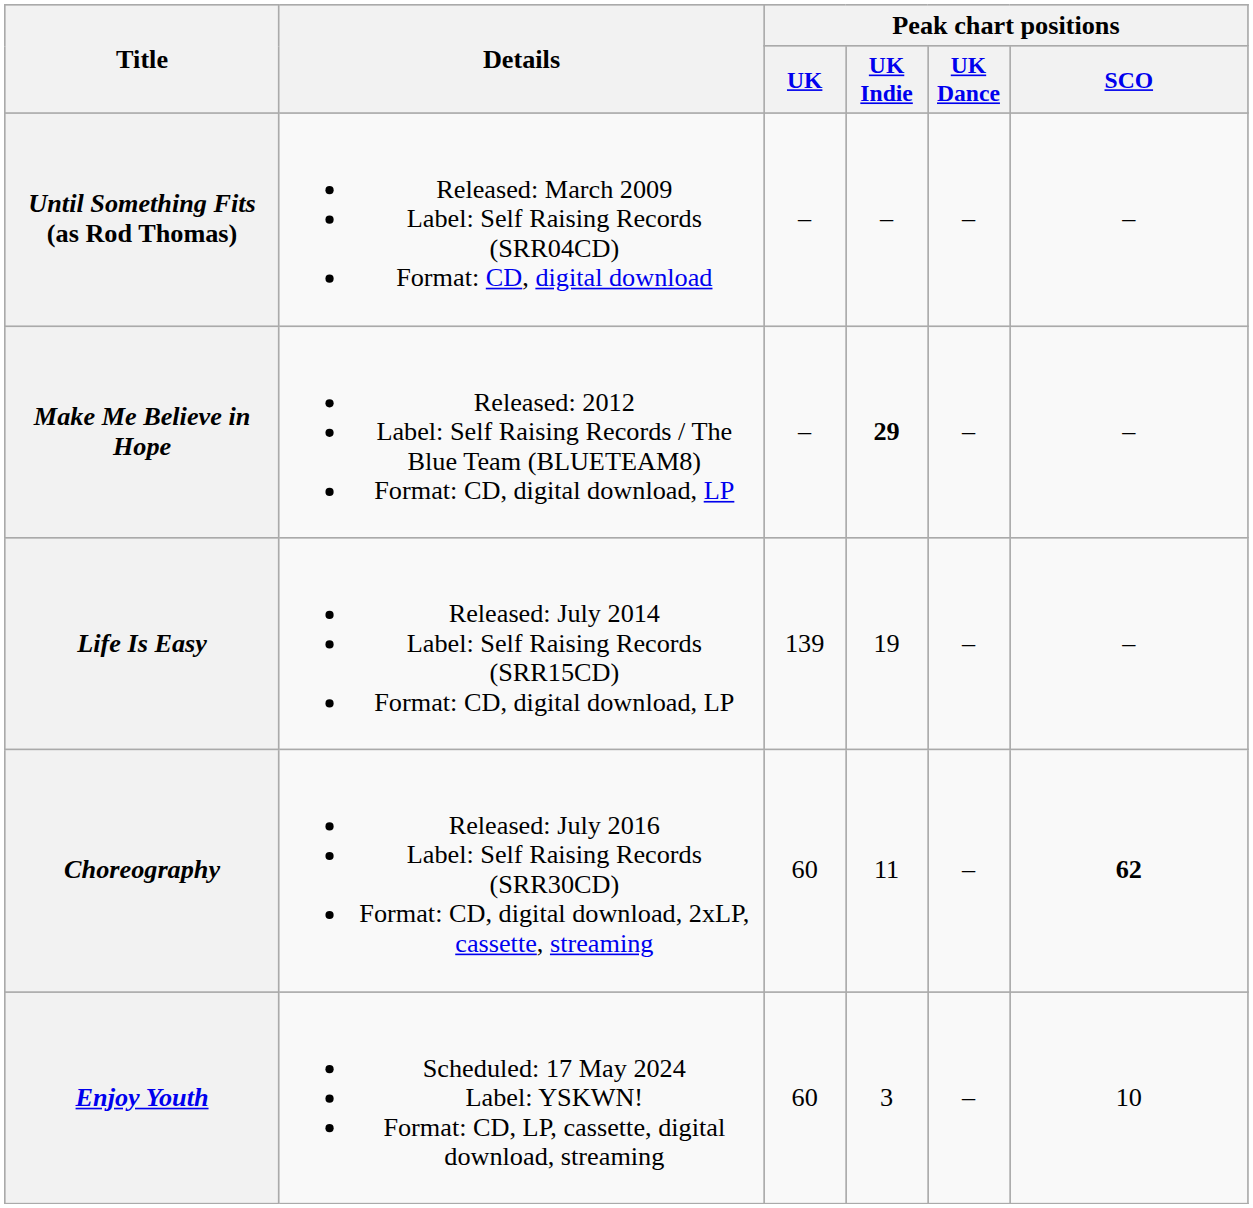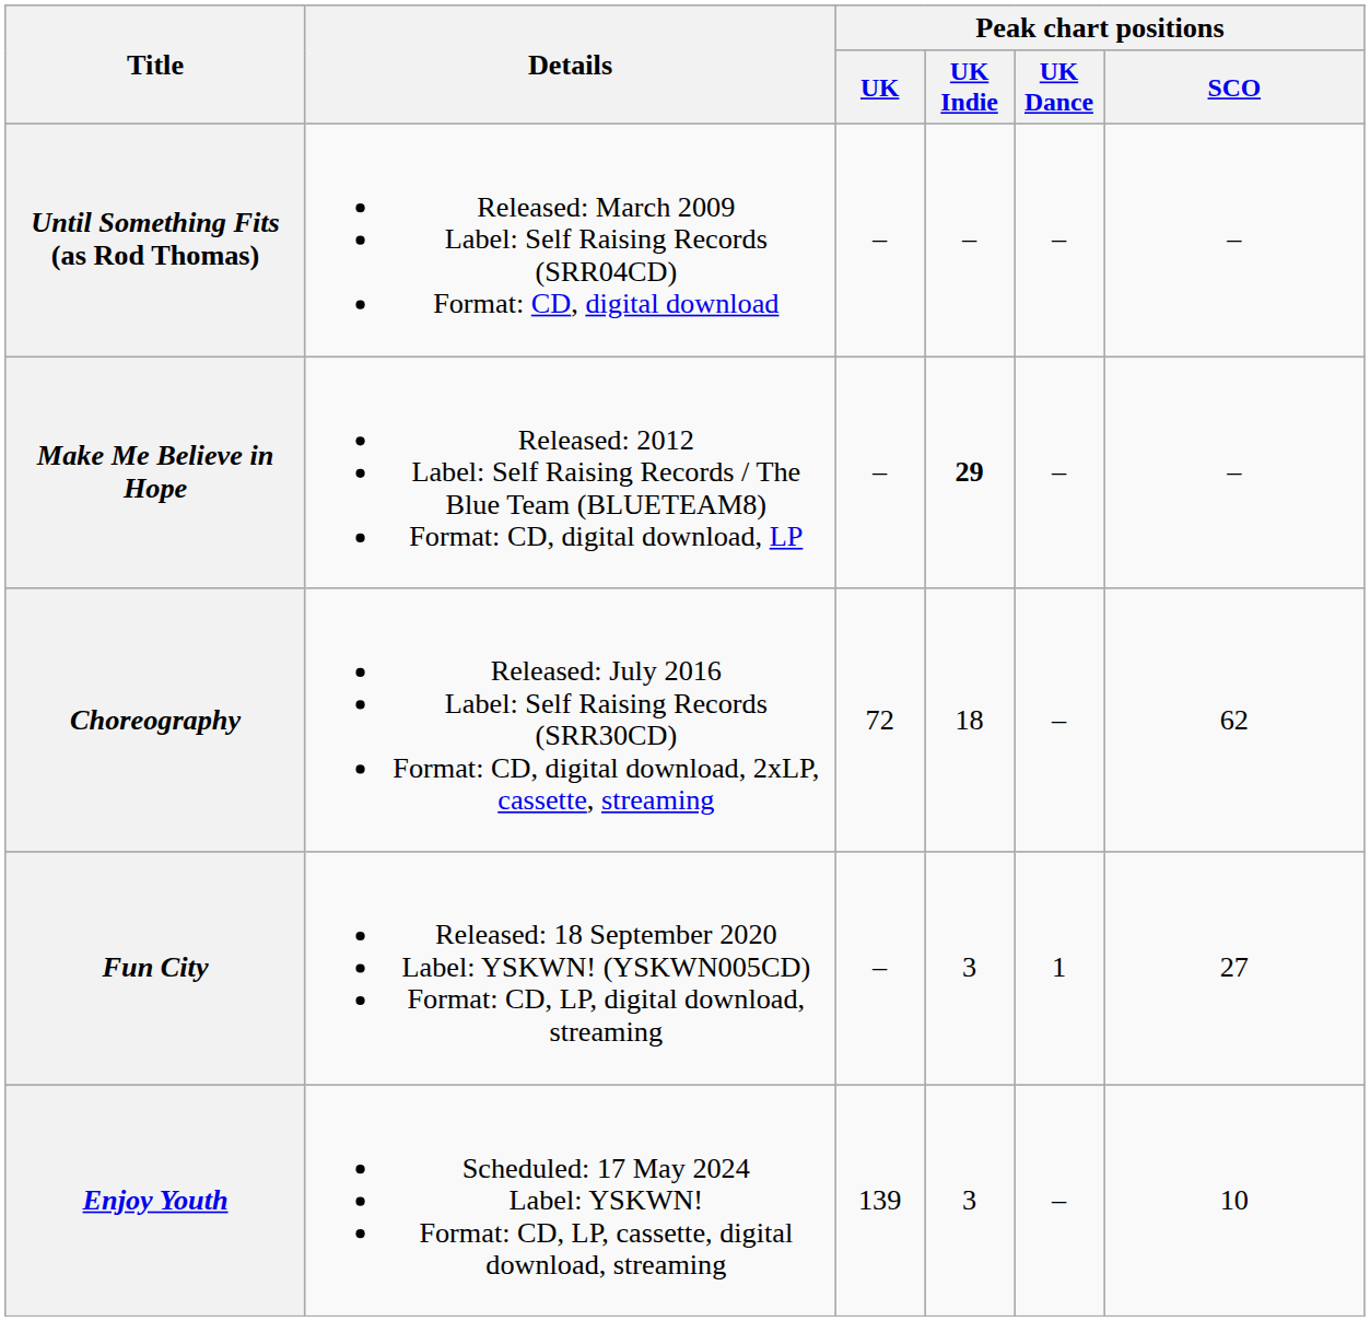 <table class="wikitable plainrowheaders" style="text-align:center;">
 <tr>
 <th scope="col" rowspan="2" style="width:10em;">Title</th>
 <th scope="col" rowspan="2" style="width:18em;">Details</th>
 <th scope="col" colspan="4" style="width:18em;">Peak chart positions</th>
 </tr>
 <tr>
 <th scope="col" style="width:3em;font-size:90%;"><a href='#'>UK</a><br></th>
 <th scope="col" style="width:3em;font-size:90%;"><a href='#'>UK Indie</a><br></th>
 <th scope="col" style="width:3em;font-size:90%;"><a href='#'>UK Dance</a></th>
 <th scope="col" style="width:3m;font-size:90%;"><a href='#'>SCO</a><br></th>
 </tr>
 <tr>
 <th scope="row"><em>Until Something Fits</em> <br> (as Rod Thomas)</th>
 <td><br><ul><li>Released: March 2009</li><li>Label: Self Raising Records (SRR04CD)</li><li>Format: <a href='#'>CD</a>, <a href='#'>digital download</a></li></ul></td>
 <td>–</td>
 <td>–</td>
 <td>–</td>
 <td>–</td>
 </tr>
 <tr>
 <th scope="row"><em>Make Me Believe in Hope</em></th>
 <td><br><ul><li>Released: 2012</li><li>Label: Self Raising Records / The Blue Team (BLUETEAM8)</li><li>Format: CD, digital download, <a href='#'>LP</a></li></ul></td>
 <td>–</td>
 <td><strong>29</strong></td>
 <td>–</td>
 <td>–</td>
 </tr>
 <tr>
-<th scope="row"><em>Life Is Easy</em></th>
-<td><br><ul><li>Released: July 2014</li><li>Label: Self Raising Records (SRR15CD)</li><li>Format: CD, digital download, LP</li></ul></td>
-<td>139</td>
-<td>19</td>
+<th scope="row"><em>Choreography</em></th>
+<td><br><ul><li>Released: July 2016</li><li>Label: Self Raising Records (SRR30CD)</li><li>Format: CD, digital download, 2xLP, <a href='#'>cassette</a>, <a href='#'>streaming</a></li></ul></td>
+<td>72</td>
+<td>18</td>
 <td>–</td>
-<td>–</td>
+<td>62</td>
 </tr>
 <tr>
-<th scope="row"><em>Choreography</em></th>
-<td><br><ul><li>Released: July 2016</li><li>Label: Self Raising Records (SRR30CD)</li><li>Format: CD, digital download, 2xLP, <a href='#'>cassette</a>, <a href='#'>streaming</a></li></ul></td>
-<td>60</td>
-<td>11</td>
+<th scope="row"><em>Fun City</em></th>
+<td><br><ul><li>Released: 18 September 2020</li><li>Label: YSKWN! (YSKWN005CD)</li><li>Format: CD, LP, digital download, streaming</li></ul></td>
 <td>–</td>
-<td><strong>62</strong></td>
+<td>3</td>
+<td>1</td>
+<td>27</td>
 </tr>
 <tr>
 <th scope="row"><em><a href='#'>Enjoy Youth</a></em></th>
 <td><br><ul><li>Scheduled: 17 May 2024</li><li>Label: YSKWN!</li><li>Format: CD, LP, cassette, digital download, streaming</li></ul></td>
-<td>60</td>
+<td>139</td>
 <td>3</td>
 <td>–</td>
 <td>10</td>
 </tr>
 </table>
